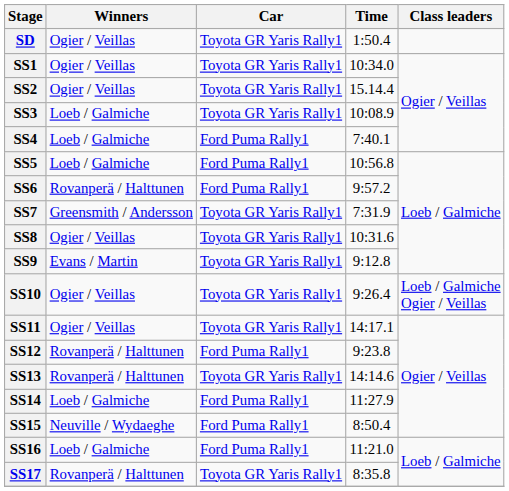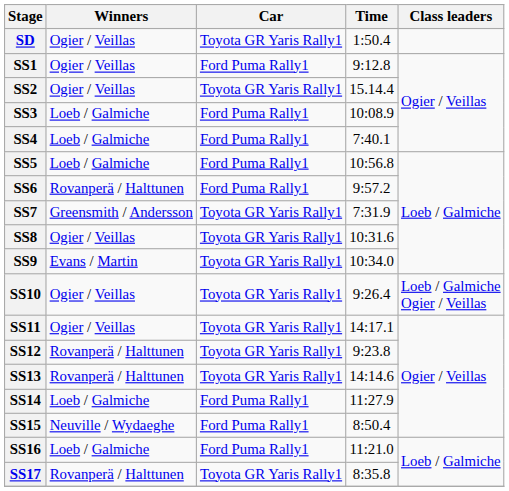 <table class="wikitable" style="font-size:85%">
 <tr>
 <th>Stage</th>
 <th>Winners</th>
 <th>Car</th>
 <th>Time</th>
 <th>Class leaders</th>
 </tr>
 <tr>
 <th><a href='#'>SD</a></th>
 <td><a href='#'>Ogier</a> / <a href='#'>Veillas</a></td>
 <td><a href='#'>Toyota GR Yaris Rally1</a></td>
 <td align="center">1:50.4</td>
 <td></td>
 </tr>
 <tr>
 <th>SS1</th>
 <td><a href='#'>Ogier</a> / <a href='#'>Veillas</a></td>
-<td><a href='#'>Toyota GR Yaris Rally1</a></td>
-<td align="center">10:34.0</td>
+<td><a href='#'>Ford Puma Rally1</a></td>
+<td align="center">9:12.8</td>
 <td rowspan="4" nowrap><a href='#'>Ogier</a> / <a href='#'>Veillas</a></td>
 </tr>
 <tr>
 <th>SS2</th>
 <td><a href='#'>Ogier</a> / <a href='#'>Veillas</a></td>
 <td><a href='#'>Toyota GR Yaris Rally1</a></td>
 <td align="center">15.14.4</td>
 </tr>
 <tr>
 <th>SS3</th>
 <td><a href='#'>Loeb</a> / <a href='#'>Galmiche</a></td>
-<td><a href='#'>Toyota GR Yaris Rally1</a></td>
+<td><a href='#'>Ford Puma Rally1</a></td>
 <td align="center">10:08.9</td>
 </tr>
 <tr>
 <th>SS4</th>
 <td><a href='#'>Loeb</a> / <a href='#'>Galmiche</a></td>
 <td><a href='#'>Ford Puma Rally1</a></td>
 <td align="center">7:40.1</td>
 </tr>
 <tr>
 <th>SS5</th>
 <td><a href='#'>Loeb</a> / <a href='#'>Galmiche</a></td>
 <td><a href='#'>Ford Puma Rally1</a></td>
 <td align="center">10:56.8</td>
 <td rowspan="5"><a href='#'>Loeb</a> / <a href='#'>Galmiche</a></td>
 </tr>
 <tr>
 <th>SS6</th>
 <td><a href='#'>Rovanperä</a> / <a href='#'>Halttunen</a></td>
 <td><a href='#'>Ford Puma Rally1</a></td>
 <td align="center">9:57.2</td>
 </tr>
 <tr>
 <th>SS7</th>
 <td><a href='#'>Greensmith</a> / <a href='#'>Andersson</a></td>
 <td><a href='#'>Toyota GR Yaris Rally1</a></td>
 <td align="center">7:31.9</td>
 </tr>
 <tr>
 <th>SS8</th>
 <td><a href='#'>Ogier</a> / <a href='#'>Veillas</a></td>
 <td><a href='#'>Toyota GR Yaris Rally1</a></td>
 <td align="center">10:31.6</td>
 </tr>
 <tr>
 <th>SS9</th>
 <td><a href='#'>Evans</a> / <a href='#'>Martin</a></td>
 <td><a href='#'>Toyota GR Yaris Rally1</a></td>
-<td align="center">9:12.8</td>
+<td align="center">10:34.0</td>
 </tr>
 <tr>
 <th>SS10</th>
 <td><a href='#'>Ogier</a> / <a href='#'>Veillas</a></td>
 <td><a href='#'>Toyota GR Yaris Rally1</a></td>
 <td align="center">9:26.4</td>
 <td><a href='#'>Loeb</a> / <a href='#'>Galmiche</a><br><a href='#'>Ogier</a> / <a href='#'>Veillas</a></td>
 </tr>
 <tr>
 <th>SS11</th>
 <td><a href='#'>Ogier</a> / <a href='#'>Veillas</a></td>
 <td><a href='#'>Toyota GR Yaris Rally1</a></td>
 <td align="center">14:17.1</td>
 <td rowspan="5"><a href='#'>Ogier</a> / <a href='#'>Veillas</a></td>
 </tr>
 <tr>
 <th>SS12</th>
 <td><a href='#'>Rovanperä</a> / <a href='#'>Halttunen</a></td>
-<td><a href='#'>Ford Puma Rally1</a></td>
+<td><a href='#'>Toyota GR Yaris Rally1</a></td>
 <td align="center">9:23.8</td>
 </tr>
 <tr>
 <th>SS13</th>
 <td><a href='#'>Rovanperä</a> / <a href='#'>Halttunen</a></td>
 <td><a href='#'>Toyota GR Yaris Rally1</a></td>
 <td align="center">14:14.6</td>
 </tr>
 <tr>
 <th>SS14</th>
 <td><a href='#'>Loeb</a> / <a href='#'>Galmiche</a></td>
 <td><a href='#'>Ford Puma Rally1</a></td>
 <td align="center">11:27.9</td>
 </tr>
 <tr>
 <th>SS15</th>
 <td><a href='#'>Neuville</a> / <a href='#'>Wydaeghe</a></td>
 <td><a href='#'>Ford Puma Rally1</a></td>
 <td align="center">8:50.4</td>
 </tr>
 <tr>
 <th>SS16</th>
 <td><a href='#'>Loeb</a> / <a href='#'>Galmiche</a></td>
 <td><a href='#'>Ford Puma Rally1</a></td>
 <td align="center">11:21.0</td>
 <td rowspan="2"><a href='#'>Loeb</a> / <a href='#'>Galmiche</a></td>
 </tr>
 <tr>
 <th><a href='#'>SS17</a></th>
 <td><a href='#'>Rovanperä</a> / <a href='#'>Halttunen</a></td>
 <td><a href='#'>Toyota GR Yaris Rally1</a></td>
 <td align="center">8:35.8</td>
 </tr>
 <tr>
 </tr>
 </table>
